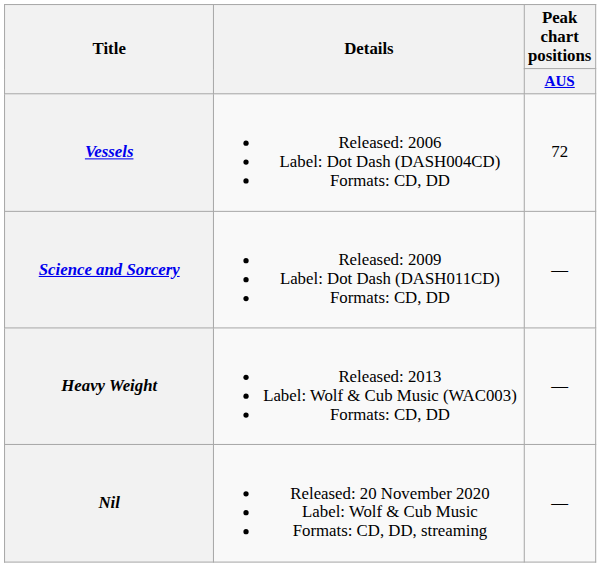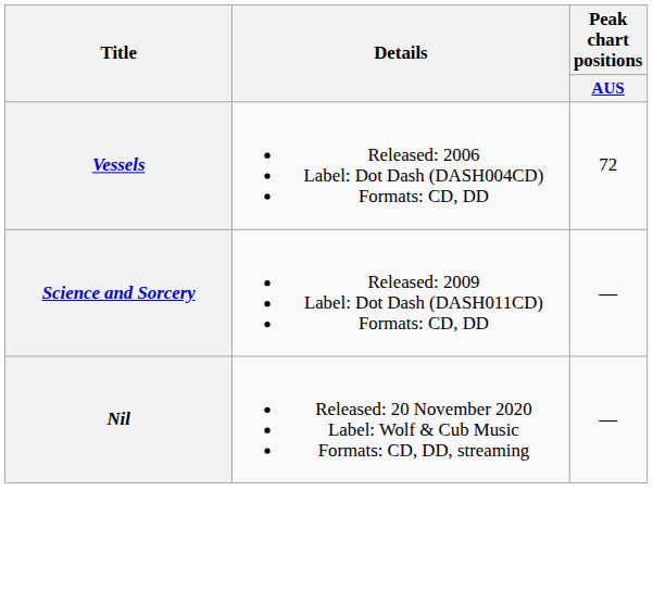 <table class="wikitable plainrowheaders" style="text-align:center;">
 <tr>
 <th scope="col" rowspan="2" style="width:12em;">Title</th>
 <th scope="col" rowspan="2" style="width:18em;">Details</th>
 <th scope="col">Peak chart positions</th>
 </tr>
 <tr>
 <th scope="col" style="width:2.8em;font-size:90%;"><a href='#'>AUS</a><br></th>
 </tr>
 <tr>
 <th scope="row"><em><a href='#'>Vessels</a></em></th>
 <td><br><ul><li>Released: 2006</li><li>Label: Dot Dash (DASH004CD)</li><li>Formats: CD, DD</li></ul></td>
 <td>72</td>
 </tr>
 <tr>
 <th scope="row"><em><a href='#'>Science and Sorcery</a></em></th>
 <td><br><ul><li>Released: 2009</li><li>Label: Dot Dash (DASH011CD)</li><li>Formats: CD, DD</li></ul></td>
 <td>—</td>
 </tr>
 <tr>
-<th scope="row"><em>Heavy Weight</em></th>
-<td><br><ul><li>Released: 2013</li><li>Label: Wolf & Cub Music (WAC003)</li><li>Formats: CD, DD</li></ul></td>
-<td>—</td>
-</tr>
-<tr>
 <th scope="row"><em>Nil</em></th>
 <td><br><ul><li>Released: 20 November 2020</li><li>Label: Wolf & Cub Music</li><li>Formats: CD, DD, streaming</li></ul></td>
 <td>—</td>
 </tr>
 </table>
